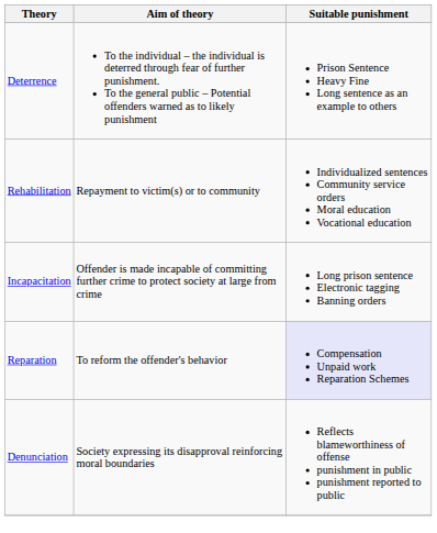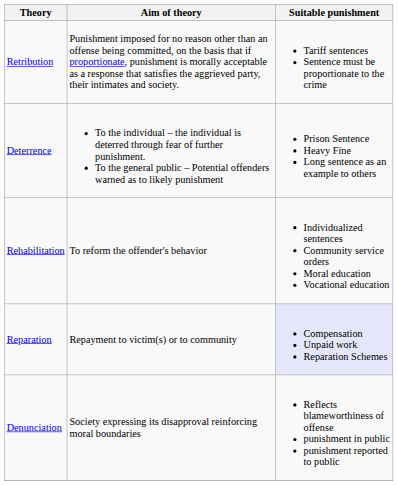 <table class="wikitable">
 <tr style="background:#b0c4de; text-align:center;">
 <th>Theory</th>
 <th>Aim of theory</th>
 <th>Suitable punishment</th>
+</tr>
+<tr>
+<td><a href='#'>Retribution</a></td>
+<td>Punishment imposed for no reason other than an offense being committed, on the basis that if <a href='#'>proportionate</a>, punishment is morally acceptable as a response that satisfies the aggrieved party, their intimates and society.</td>
+<td><br><ul><li>Tariff sentences</li><li>Sentence must be proportionate to the crime</li></ul></td>
 </tr>
 <tr>
 <td><a href='#'>Deterrence</a></td>
 <td><br><ul><li>To the individual – the individual is deterred through fear of further punishment.</li><li>To the general public – Potential offenders warned as to likely punishment</li></ul></td>
 <td><br><ul><li>Prison Sentence</li><li>Heavy Fine</li><li>Long sentence as an example to others</li></ul></td>
 </tr>
 <tr>
 <td><a href='#'>Rehabilitation</a></td>
-<td>Repayment to victim(s) or to community</td>
+<td>To reform the offender's behavior</td>
 <td><br><ul><li>Individualized sentences</li><li>Community service orders</li><li>Moral education</li><li>Vocational education</li></ul></td>
 </tr>
 <tr>
-<td><a href='#'>Incapacitation</a></td>
-<td>Offender is made incapable of committing further crime to protect society at large from crime</td>
-<td><br><ul><li>Long prison sentence</li><li>Electronic tagging</li><li>Banning orders</li></ul></td>
-</tr>
-<tr>
 <td><a href='#'>Reparation</a></td>
-<td>To reform the offender's behavior</td>
+<td>Repayment to victim(s) or to community</td>
 <td style="background: lavender;"><br><ul><li>Compensation</li><li>Unpaid work</li><li>Reparation Schemes</li></ul></td>
 </tr>
 <tr>
 <td><a href='#'>Denunciation</a></td>
 <td>Society expressing its disapproval reinforcing moral boundaries</td>
 <td><br><ul><li>Reflects blameworthiness of offense</li><li>punishment in public</li><li>punishment reported to public</li></ul></td>
 </tr>
 <tr>
 </tr>
 </table>
